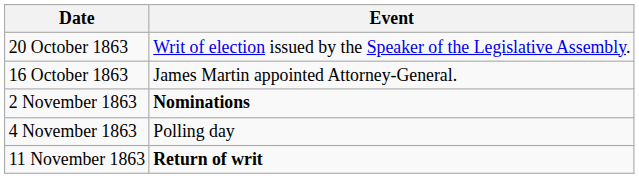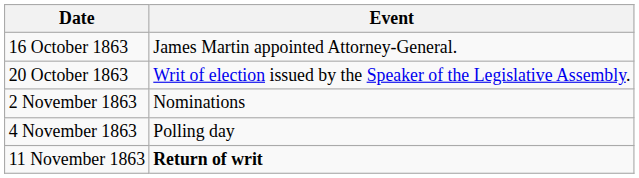 <table class="wikitable">
 <tr>
 <th>Date</th>
 <th>Event</th>
 </tr>
 <tr>
+<td>16 October 1863</td>
+<td>James Martin appointed Attorney-General.</td>
+</tr>
+<tr>
 <td>20 October 1863</td>
 <td><a href='#'>Writ of election</a> issued by the <a href='#'>Speaker of the Legislative Assembly</a>.</td>
 </tr>
 <tr>
-<td>16 October 1863</td>
-<td>James Martin appointed Attorney-General.</td>
-</tr>
-<tr>
 <td>2 November 1863</td>
-<td><strong>Nominations</strong></td>
+<td>Nominations</td>
 </tr>
 <tr>
 <td>4 November 1863</td>
 <td>Polling day</td>
 </tr>
 <tr>
 <td>11 November 1863</td>
 <td><strong>Return of writ</strong></td>
 </tr>
 </table>
